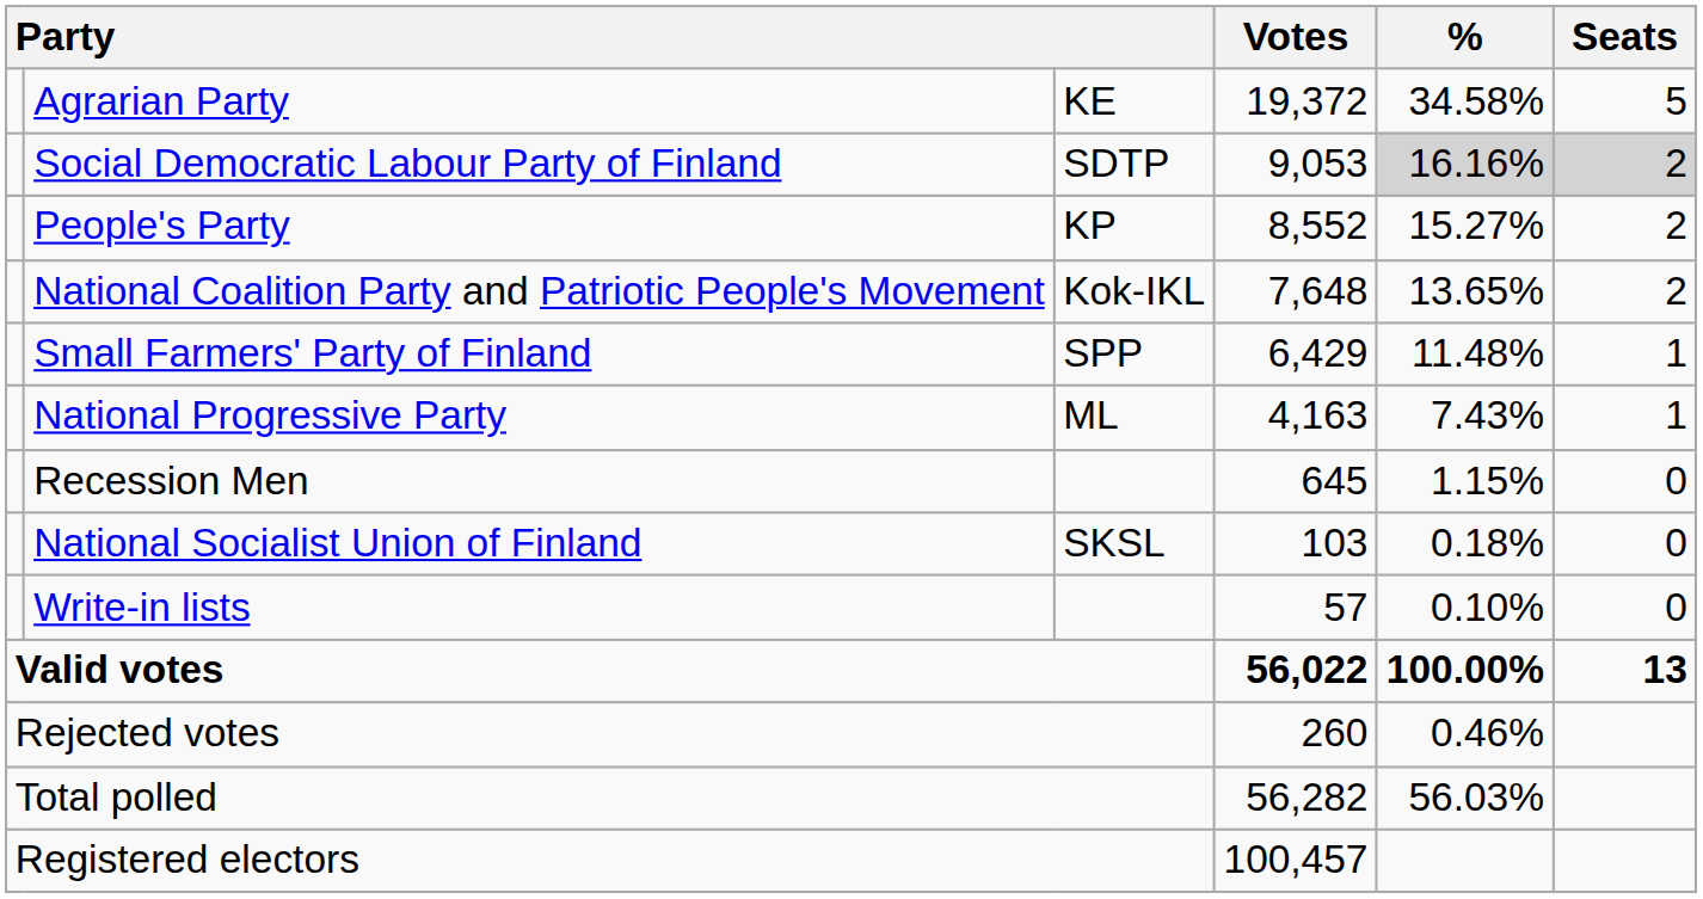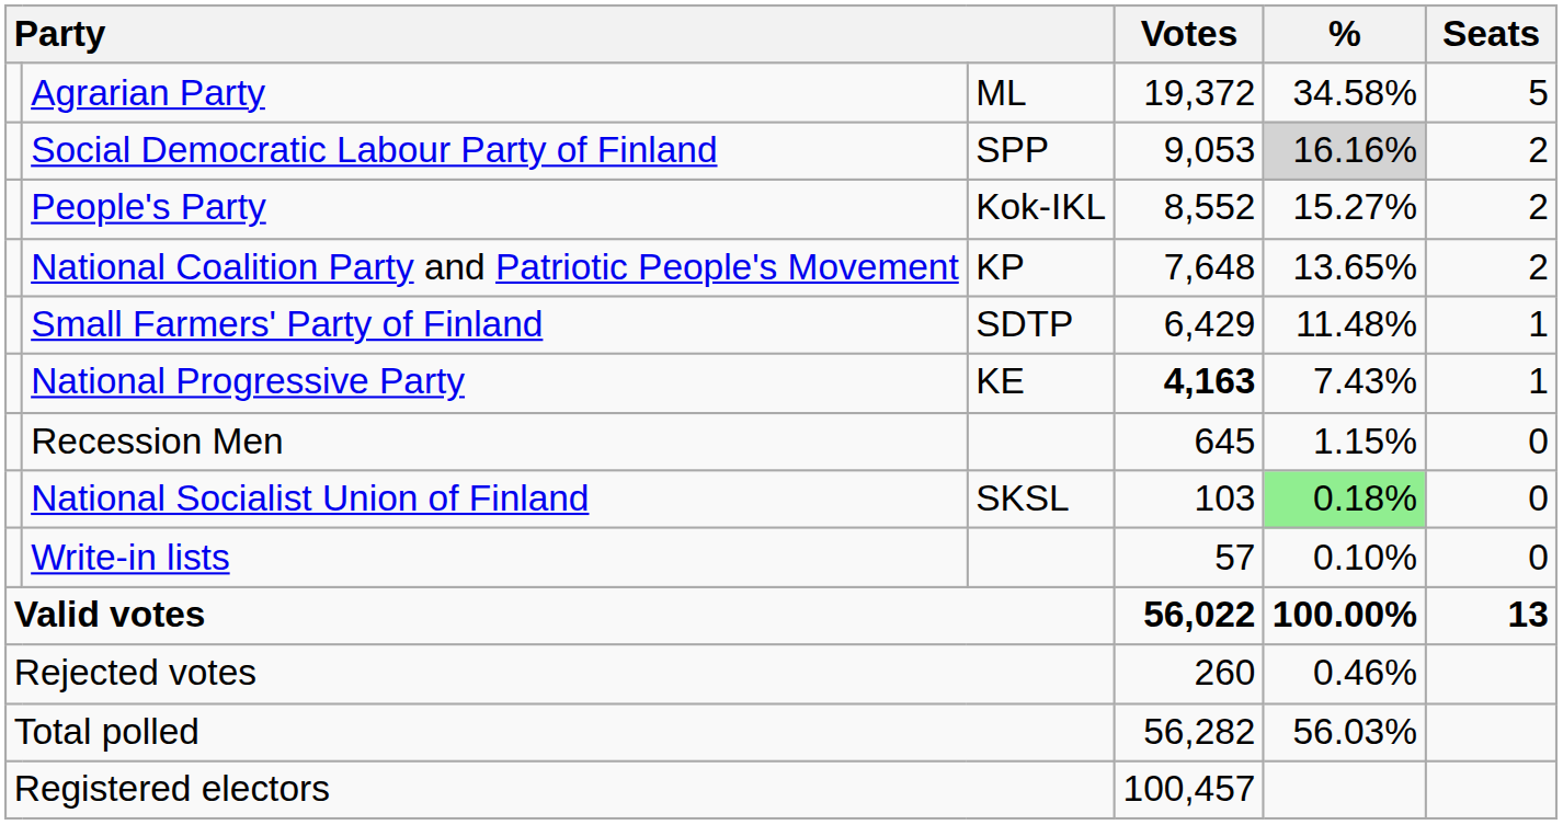 <table class="wikitable" border="1" style="text-align:right;">
 <tr>
 <th style="text-align:left;" colspan=3>Party</th>
 <th align=center width="50">Votes</th>
 <th align=center width="50">%</th>
 <th align=center width="50">Seats</th>
 </tr>
 <tr>
 <td></td>
 <td align=left><a href='#'>Agrarian Party</a></td>
-<td align=left>KE</td>
+<td align=left>ML</td>
 <td>19,372</td>
 <td>34.58%</td>
 <td>5</td>
 </tr>
 <tr>
 <td></td>
 <td align=left style="white-space: nowrap;"><a href='#'>Social Democratic Labour Party of Finland</a></td>
-<td align=left>SDTP</td>
+<td align=left>SPP</td>
 <td>9,053</td>
 <td style="background: lightgrey;">16.16%</td>
-<td style="background: lightgrey;">2</td>
+<td>2</td>
 </tr>
 <tr>
 <td></td>
 <td align=left><a href='#'>People's Party</a></td>
-<td align=left>KP</td>
+<td align=left>Kok-IKL</td>
 <td>8,552</td>
 <td>15.27%</td>
 <td>2</td>
 </tr>
 <tr>
 <td></td>
 <td align=left><a href='#'>National Coalition Party</a> and <a href='#'>Patriotic People's Movement</a></td>
-<td align=left>Kok-IKL</td>
+<td align=left>KP</td>
 <td>7,648</td>
 <td>13.65%</td>
 <td>2</td>
 </tr>
 <tr>
 <td></td>
 <td align=left><a href='#'>Small Farmers' Party of Finland</a></td>
-<td align=left>SPP</td>
+<td align=left>SDTP</td>
 <td>6,429</td>
 <td>11.48%</td>
 <td>1</td>
 </tr>
 <tr>
 <td></td>
 <td align=left><a href='#'>National Progressive Party</a></td>
-<td align=left>ML</td>
-<td>4,163</td>
+<td align=left>KE</td>
+<td><strong>4,163</strong></td>
 <td>7.43%</td>
 <td>1</td>
 </tr>
 <tr>
 <td></td>
 <td align=left>Recession Men</td>
 <td align=left></td>
 <td>645</td>
 <td>1.15%</td>
 <td>0</td>
 </tr>
 <tr>
 <td></td>
 <td align=left><a href='#'>National Socialist Union of Finland</a></td>
 <td align=left>SKSL</td>
 <td>103</td>
-<td>0.18%</td>
+<td style="background: lightgreen;">0.18%</td>
 <td>0</td>
 </tr>
 <tr>
 <td></td>
 <td align=left><a href='#'>Write-in lists</a></td>
 <td align=left></td>
 <td>57</td>
 <td>0.10%</td>
 <td>0</td>
 </tr>
 <tr style="font-weight:bold">
 <td align=left colspan=3>Valid votes</td>
 <td>56,022</td>
 <td>100.00%</td>
 <td>13</td>
 </tr>
 <tr>
 <td align=left colspan=3>Rejected votes</td>
 <td>260</td>
 <td>0.46%</td>
 <td></td>
 </tr>
 <tr>
 <td align=left colspan=3>Total polled</td>
 <td>56,282</td>
 <td>56.03%</td>
 <td></td>
 </tr>
 <tr>
 <td align=left colspan=3>Registered electors</td>
 <td>100,457</td>
 <td></td>
 <td></td>
 </tr>
 </table>
